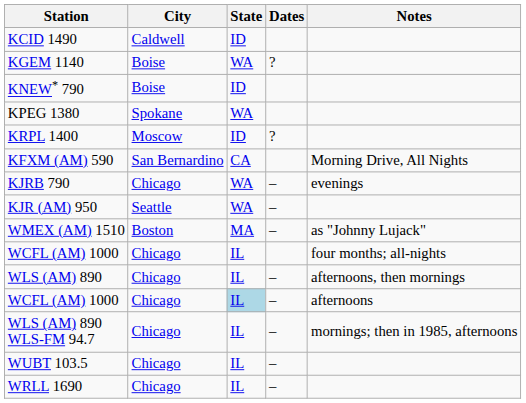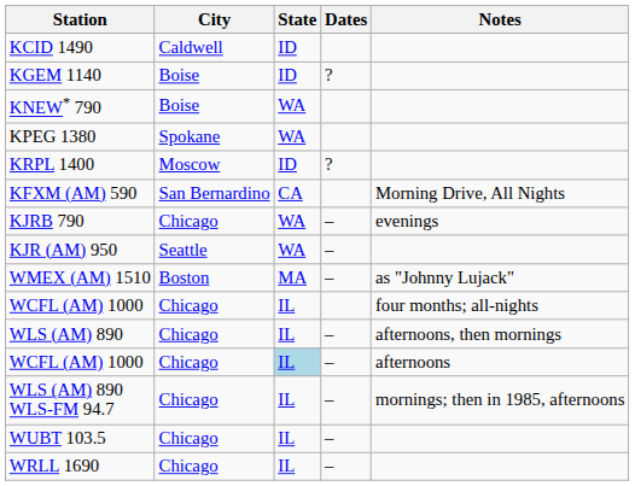 <table class="wikitable sortable">
 <tr>
 <th>Station</th>
 <th>City</th>
 <th>State</th>
 <th>Dates</th>
 <th>Notes</th>
 </tr>
 <tr>
 <td><a href='#'>KCID</a> 1490</td>
 <td><a href='#'>Caldwell</a></td>
 <td><a href='#'>ID</a></td>
 <td></td>
 <td></td>
 </tr>
 <tr>
 <td><a href='#'>KGEM</a> 1140</td>
 <td><a href='#'>Boise</a></td>
-<td><a href='#'>WA</a></td>
+<td><a href='#'>ID</a></td>
 <td>?</td>
 <td></td>
 </tr>
 <tr>
 <td><a href='#'>KNEW</a><sup>*</sup> 790</td>
 <td><a href='#'>Boise</a></td>
-<td><a href='#'>ID</a></td>
+<td><a href='#'>WA</a></td>
 <td></td>
 <td></td>
 </tr>
 <tr>
 <td>KPEG 1380</td>
 <td><a href='#'>Spokane</a></td>
 <td><a href='#'>WA</a></td>
 <td></td>
 <td></td>
 </tr>
 <tr>
 <td><a href='#'>KRPL</a> 1400</td>
 <td><a href='#'>Moscow</a></td>
 <td><a href='#'>ID</a></td>
 <td>?</td>
 <td></td>
 </tr>
 <tr>
 <td><a href='#'>KFXM (AM)</a> 590</td>
 <td><a href='#'>San Bernardino</a></td>
 <td><a href='#'>CA</a></td>
 <td></td>
 <td>Morning Drive, All Nights</td>
 </tr>
 <tr>
 <td><a href='#'>KJRB</a> 790</td>
 <td><a href='#'>Chicago</a></td>
 <td><a href='#'>WA</a></td>
 <td> – </td>
 <td>evenings </td>
 </tr>
 <tr>
 <td><a href='#'>KJR (AM)</a> 950</td>
 <td><a href='#'>Seattle</a></td>
 <td><a href='#'>WA</a></td>
 <td> – </td>
 <td></td>
 </tr>
 <tr>
 <td><a href='#'>WMEX (AM)</a> 1510</td>
 <td><a href='#'>Boston</a></td>
 <td><a href='#'>MA</a></td>
 <td> – </td>
 <td>as "Johnny Lujack"</td>
 </tr>
 <tr>
 <td><a href='#'>WCFL (AM)</a> 1000</td>
 <td><a href='#'>Chicago</a></td>
 <td><a href='#'>IL</a></td>
 <td></td>
 <td>four months; all-nights</td>
 </tr>
 <tr>
 <td><a href='#'>WLS (AM)</a> 890</td>
 <td><a href='#'>Chicago</a></td>
 <td><a href='#'>IL</a></td>
 <td> – </td>
 <td>afternoons, then mornings</td>
 </tr>
 <tr>
 <td><a href='#'>WCFL (AM)</a> 1000</td>
 <td><a href='#'>Chicago</a></td>
 <td style="background: lightblue;"><a href='#'>IL</a></td>
 <td> – </td>
 <td>afternoons </td>
 </tr>
 <tr>
 <td><a href='#'>WLS (AM)</a> 890<br><a href='#'>WLS-FM</a> 94.7</td>
 <td><a href='#'>Chicago</a></td>
 <td><a href='#'>IL</a></td>
 <td> – </td>
 <td>mornings; then in 1985, afternoons </td>
 </tr>
 <tr>
 <td><a href='#'>WUBT</a> 103.5</td>
 <td><a href='#'>Chicago</a></td>
 <td><a href='#'>IL</a></td>
 <td> – </td>
 <td></td>
 </tr>
 <tr>
 <td><a href='#'>WRLL</a> 1690</td>
 <td><a href='#'>Chicago</a></td>
 <td><a href='#'>IL</a></td>
 <td> – </td>
 <td></td>
 </tr>
 </table>
